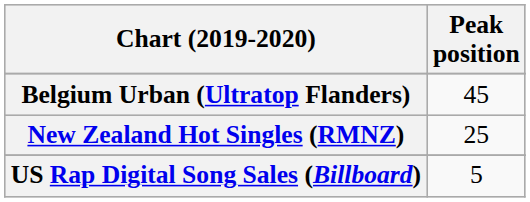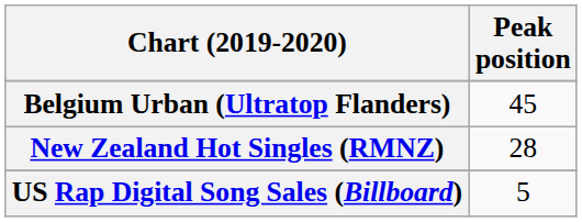 <table class="wikitable sortable plainrowheaders" style="text-align:center">
 <tr>
 <th scope="col">Chart (2019-2020)</th>
 <th scope="col">Peak<br>position</th>
 </tr>
 <tr>
 </tr>
 <tr>
 <th scope="row">Belgium Urban (<a href='#'>Ultratop</a> Flanders)</th>
 <td>45</td>
 </tr>
 <tr>
 <th scope="row"><a href='#'>New Zealand Hot Singles</a> (<a href='#'>RMNZ</a>)</th>
-<td>25</td>
+<td>28</td>
 </tr>
 <tr>
 </tr>
 <tr>
 </tr>
 <tr>
 <th scope="row">US <a href='#'>Rap Digital Song Sales</a> (<em><a href='#'>Billboard</a></em>)</th>
 <td>5</td>
 </tr>
 </table>
